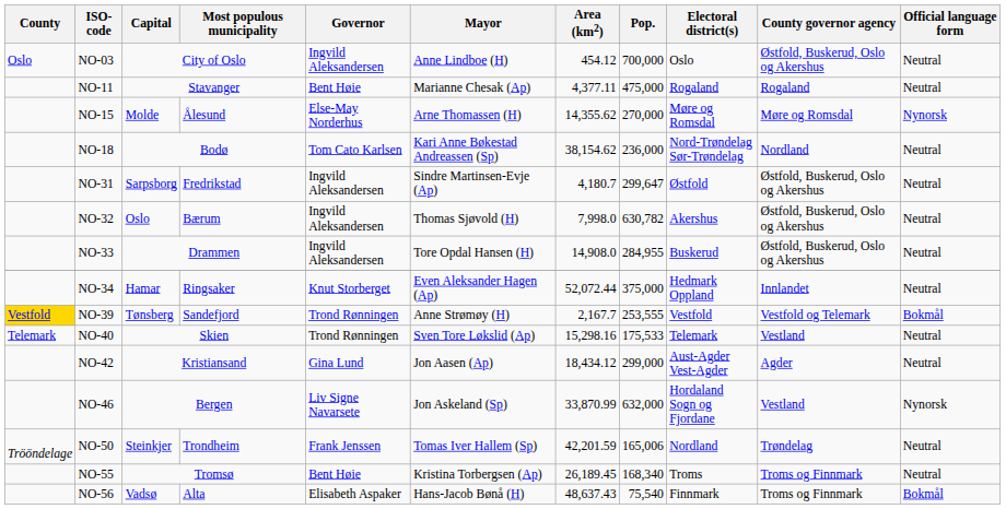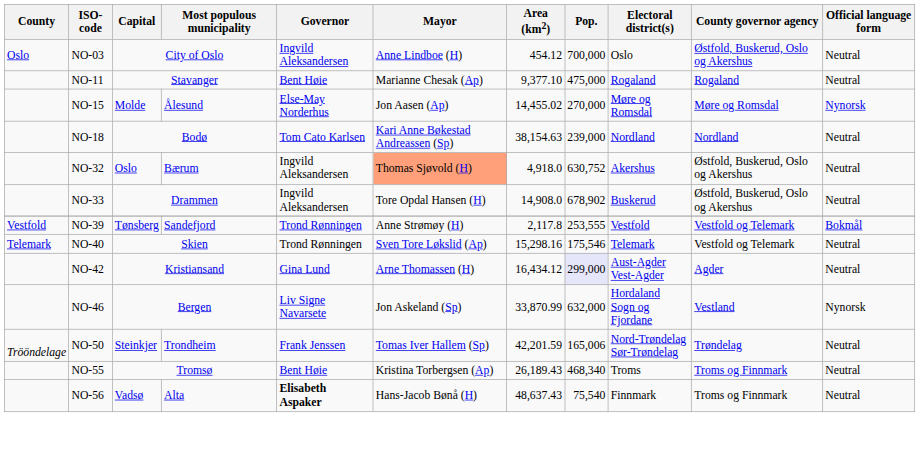 <table class="wikitable sortable">
 <tr>
 <th scope="col">County</th>
 <th scope="col">ISO-code</th>
 <th scope="col">Capital</th>
 <th scope="col">Most populous municipality</th>
 <th scope="col">Governor</th>
 <th scope="col">Mayor</th>
 <th scope="col">Area (km<sup>2</sup>)</th>
 <th scope="col">Pop.</th>
 <th scope="col">Electoral district(s)</th>
 <th>County governor agency</th>
 <th scope="col">Official language form</th>
 </tr>
 <tr>
 <td> <a href='#'>Oslo</a></td>
 <td scope="row">NO-03</td>
 <td colspan="2" style="text-align:center"><a href='#'>City of Oslo</a></td>
 <td><a href='#'>Ingvild Aleksandersen</a></td>
 <td><a href='#'>Anne Lindboe</a> (<a href='#'>H</a>)</td>
 <td style="text-align:right">454.12</td>
 <td style="text-align:right">700,000</td>
 <td>Oslo</td>
 <td><a href='#'>Østfold, Buskerud, Oslo og Akershus</a></td>
 <td>Neutral</td>
 </tr>
 <tr>
 <td></td>
 <td scope="row">NO-11</td>
 <td colspan="2" style="text-align:center"><a href='#'>Stavanger</a></td>
 <td><a href='#'>Bent Høie</a></td>
 <td>Marianne Chesak (<a href='#'>Ap</a>)</td>
-<td style="text-align:right">4,377.11</td>
+<td style="text-align:right">9,377.10</td>
 <td style="text-align:right">475,000</td>
 <td><a href='#'>Rogaland</a></td>
 <td><a href='#'>Rogaland</a></td>
 <td>Neutral</td>
 </tr>
 <tr>
 <td></td>
 <td scope="row">NO-15</td>
 <td><a href='#'>Molde</a></td>
 <td><a href='#'>Ålesund</a></td>
 <td><a href='#'>Else-May Norderhus</a></td>
-<td><a href='#'>Arne Thomassen</a> (<a href='#'>H</a>)</td>
-<td style="text-align:right">14,355.62</td>
+<td>Jon Aasen (<a href='#'>Ap</a>)</td>
+<td style="text-align:right">14,455.02</td>
 <td style="text-align:right">270,000</td>
 <td><a href='#'>Møre og Romsdal</a></td>
 <td><a href='#'>Møre og Romsdal</a></td>
 <td><a href='#'>Nynorsk</a></td>
 </tr>
 <tr>
 <td></td>
 <td scope="row">NO-18</td>
 <td colspan="2" style="text-align:center"><a href='#'>Bodø</a></td>
 <td><a href='#'>Tom Cato Karlsen</a></td>
 <td><a href='#'>Kari Anne Bøkestad Andreassen</a> (<a href='#'>Sp</a>)</td>
-<td style="text-align:right">38,154.62</td>
-<td style="text-align:right">236,000</td>
-<td><a href='#'>Nord-Trøndelag</a><br><a href='#'>Sør-Trøndelag</a></td>
+<td style="text-align:right">38,154.63</td>
+<td style="text-align:right">239,000</td>
 <td><a href='#'>Nordland</a></td>
-<td>Neutral</td>
-</tr>
-<tr>
-<td></td>
-<td>NO-31</td>
-<td><a href='#'>Sarpsborg</a></td>
-<td><a href='#'>Fredrikstad</a></td>
-<td>Ingvild Aleksandersen</td>
-<td>Sindre Martinsen-Evje (<a href='#'>Ap</a>)</td>
-<td style="text-align:right">4,180.7</td>
-<td style="text-align:right">299,647</td>
-<td><a href='#'>Østfold</a></td>
-<td>Østfold, Buskerud, Oslo og Akershus</td>
+<td><a href='#'>Nordland</a></td>
 <td>Neutral</td>
 </tr>
 <tr>
 <td></td>
 <td>NO-32</td>
 <td><a href='#'>Oslo</a></td>
 <td><a href='#'>Bærum</a></td>
 <td>Ingvild Aleksandersen</td>
-<td>Thomas Sjøvold (<a href='#'>H</a>)</td>
-<td style="text-align:right">7,998.0</td>
-<td style="text-align:right">630,782</td>
+<td style="background: lightsalmon;">Thomas Sjøvold (<a href='#'>H</a>)</td>
+<td style="text-align:right">4,918.0</td>
+<td style="text-align:right">630,752</td>
 <td><a href='#'>Akershus</a></td>
 <td>Østfold, Buskerud, Oslo og Akershus</td>
 <td>Neutral</td>
 </tr>
 <tr>
 <td></td>
 <td>NO-33</td>
 <td colspan="2" style="text-align:center"><a href='#'>Drammen</a></td>
 <td>Ingvild Aleksandersen</td>
 <td>Tore Opdal Hansen (<a href='#'>H</a>)</td>
 <td style="text-align:right">14,908.0</td>
-<td style="text-align:right">284,955</td>
+<td style="text-align:right">678,902</td>
 <td><a href='#'>Buskerud</a></td>
 <td>Østfold, Buskerud, Oslo og Akershus</td>
 <td>Neutral</td>
 </tr>
 <tr>
 </tr>
 <tr>
-<td></td>
-<td scope="row">NO-34</td>
-<td><a href='#'>Hamar</a></td>
-<td><a href='#'>Ringsaker</a></td>
-<td><a href='#'>Knut Storberget</a></td>
-<td><a href='#'>Even Aleksander Hagen</a> (<a href='#'>Ap</a>)</td>
-<td style="text-align:right">52,072.44</td>
-<td style="text-align:right">375,000</td>
-<td><a href='#'>Hedmark</a><br><a href='#'>Oppland</a></td>
-<td><a href='#'>Innlandet</a></td>
-<td>Neutral</td>
-</tr>
-<tr>
-<td style="background: gold;"> <a href='#'>Vestfold</a></td>
+<td> <a href='#'>Vestfold</a></td>
 <td>NO-39</td>
 <td><a href='#'>Tønsberg</a></td>
 <td><a href='#'>Sandefjord</a></td>
 <td><a href='#'>Trond Rønningen</a></td>
 <td>Anne Strømøy (<a href='#'>H</a>)</td>
-<td style="text-align:right">2,167.7</td>
+<td style="text-align:right">2,117.8</td>
 <td style="text-align:right">253,555</td>
 <td><a href='#'>Vestfold</a></td>
 <td><a href='#'>Vestfold og Telemark</a></td>
 <td><a href='#'>Bokmål</a></td>
 </tr>
 <tr>
 <td> <a href='#'>Telemark</a></td>
 <td>NO-40</td>
 <td colspan="2" style="text-align:center"><a href='#'>Skien</a></td>
 <td>Trond Rønningen</td>
 <td><a href='#'>Sven Tore Løkslid</a> (<a href='#'>Ap</a>)</td>
 <td style="text-align:right">15,298.16</td>
-<td style="text-align:right">175,533</td>
+<td style="text-align:right">175,546</td>
 <td><a href='#'>Telemark</a></td>
-<td><a href='#'>Vestland</a></td>
+<td>Vestfold og Telemark</td>
 <td>Neutral</td>
 </tr>
 <tr>
 <td></td>
 <td scope="row">NO-42</td>
 <td colspan="2" style="text-align:center"><a href='#'>Kristiansand</a></td>
 <td><a href='#'>Gina Lund</a></td>
-<td>Jon Aasen (<a href='#'>Ap</a>)</td>
-<td style="text-align:right">18,434.12</td>
-<td style="text-align:right">299,000</td>
+<td><a href='#'>Arne Thomassen</a> (<a href='#'>H</a>)</td>
+<td style="text-align:right">16,434.12</td>
+<td style="background: lavender; text-align:right">299,000</td>
 <td><a href='#'>Aust-Agder</a><br><a href='#'>Vest-Agder</a></td>
 <td><a href='#'>Agder</a></td>
 <td>Neutral</td>
 </tr>
 <tr>
 <td></td>
 <td scope="row">NO-46</td>
 <td colspan="2" style="text-align:center"><a href='#'>Bergen</a></td>
 <td><a href='#'>Liv Signe Navarsete</a></td>
 <td>Jon Askeland (<a href='#'>Sp</a>)</td>
 <td style="text-align:right">33,870.99</td>
 <td style="text-align:right">632,000</td>
 <td><a href='#'>Hordaland</a><br><a href='#'>Sogn og Fjordane</a></td>
 <td><a href='#'>Vestland</a></td>
 <td>Nynorsk</td>
 </tr>
 <tr>
 <td><br><em>Trööndelage</em></td>
 <td scope="row">NO-50</td>
 <td><a href='#'>Steinkjer</a></td>
 <td><a href='#'>Trondheim</a></td>
 <td><a href='#'>Frank Jenssen</a></td>
 <td><a href='#'>Tomas Iver Hallem</a> (<a href='#'>Sp</a>)</td>
 <td style="text-align:right">42,201.59</td>
 <td style="text-align:right">165,006</td>
-<td><a href='#'>Nordland</a></td>
+<td><a href='#'>Nord-Trøndelag</a><br><a href='#'>Sør-Trøndelag</a></td>
 <td><a href='#'>Trøndelag</a></td>
 <td>Neutral</td>
 </tr>
 <tr>
 <td></td>
 <td>NO-55</td>
 <td colspan="2" style="text-align:center"><a href='#'>Tromsø</a></td>
 <td><a href='#'>Bent Høie</a></td>
 <td>Kristina Torbergsen (<a href='#'>Ap</a>)</td>
-<td style="text-align:right">26,189.45</td>
-<td style="text-align:right">168,340</td>
+<td style="text-align:right">26,189.43</td>
+<td style="text-align:right">468,340</td>
 <td>Troms</td>
 <td><a href='#'>Troms og Finnmark</a></td>
 <td>Neutral</td>
 </tr>
 <tr>
 <td></td>
 <td>NO-56</td>
 <td><a href='#'>Vadsø</a></td>
 <td><a href='#'>Alta</a></td>
-<td>Elisabeth Aspaker</td>
+<td><strong>Elisabeth Aspaker</strong></td>
 <td>Hans-Jacob Bønå (<a href='#'>H</a>)</td>
 <td style="text-align:right">48,637.43</td>
 <td style="text-align:right">75,540</td>
 <td>Finnmark</td>
 <td>Troms og Finnmark</td>
-<td><a href='#'>Bokmål</a></td>
+<td>Neutral</td>
 </tr>
 </table>
